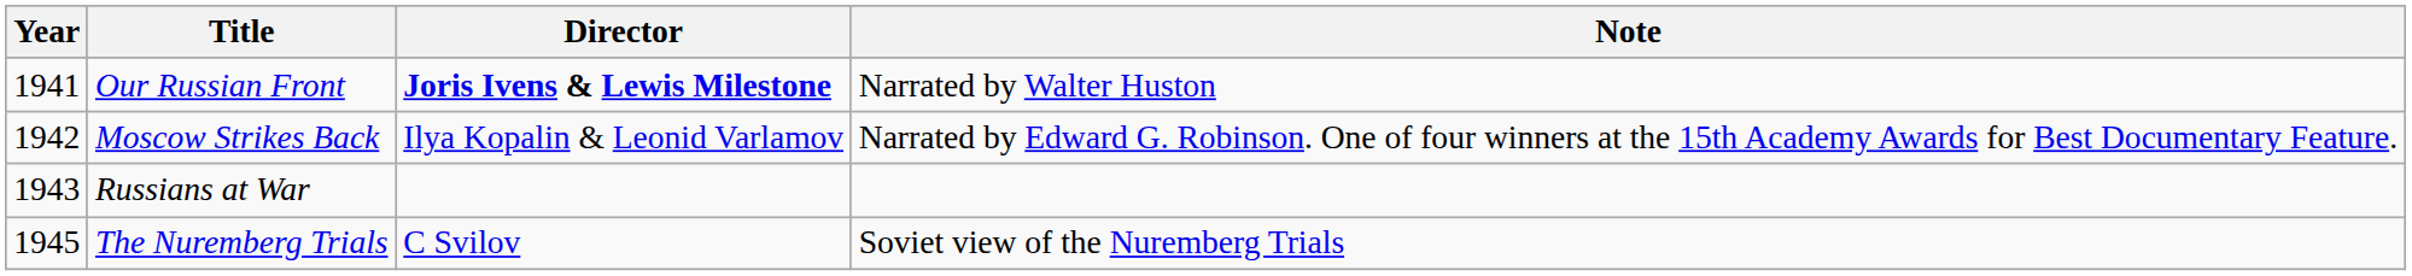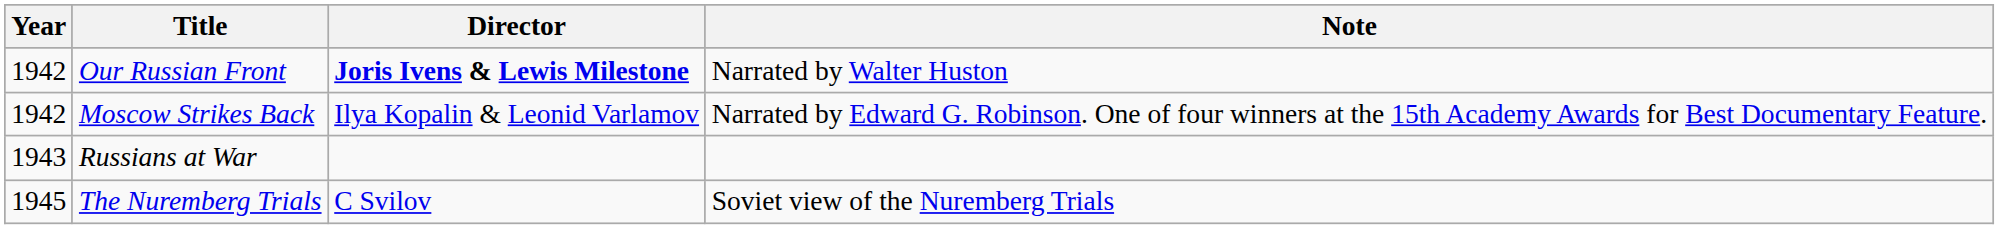 <table class="wikitable">
 <tr>
 <th>Year</th>
 <th>Title</th>
 <th>Director</th>
 <th>Note</th>
 </tr>
 <tr>
-<td>1941</td>
+<td>1942</td>
 <td><em><a href='#'>Our Russian Front</a></em></td>
 <td><strong><a href='#'>Joris Ivens</a> & <a href='#'>Lewis Milestone</a></strong></td>
 <td>Narrated by <a href='#'>Walter Huston</a></td>
 </tr>
 <tr>
 <td>1942</td>
 <td><em><a href='#'>Moscow Strikes Back</a></em></td>
 <td><a href='#'>Ilya Kopalin</a> & <a href='#'>Leonid Varlamov</a></td>
 <td>Narrated by <a href='#'>Edward G. Robinson</a>. One of four winners at the <a href='#'>15th Academy Awards</a> for <a href='#'>Best Documentary Feature</a>.</td>
 </tr>
 <tr>
 <td>1943</td>
 <td><em>Russians at War</em></td>
 <td></td>
 <td></td>
 </tr>
 <tr>
 <td>1945</td>
 <td><em><a href='#'>The Nuremberg Trials</a></em></td>
 <td><a href='#'>C Svilov</a></td>
 <td>Soviet view of the <a href='#'>Nuremberg Trials</a></td>
 </tr>
 </table>
